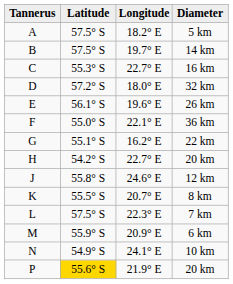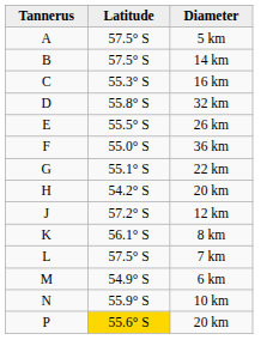 <table class="wikitable">
 <tr>
 <th width="25%" style="background:#eeeeee;">Tannerus</th>
 <th width="25%" style="background:#eeeeee;">Latitude</th>
-<th width="25%" style="background:#eeeeee;">Longitude</th>
 <th width="25%" style="background:#eeeeee;">Diameter</th>
 </tr>
 <tr>
 <td align="center">A</td>
 <td align="center">57.5° S</td>
-<td align="center">18.2° E</td>
 <td align="center">5 km</td>
 </tr>
 <tr>
 <td align="center">B</td>
 <td align="center">57.5° S</td>
-<td align="center">19.7° E</td>
 <td align="center">14 km</td>
 </tr>
 <tr>
 <td align="center">C</td>
 <td align="center">55.3° S</td>
-<td align="center">22.7° E</td>
 <td align="center">16 km</td>
 </tr>
 <tr>
 <td align="center">D</td>
-<td align="center">57.2° S</td>
-<td align="center">18.0° E</td>
+<td align="center">55.8° S</td>
 <td align="center">32 km</td>
 </tr>
 <tr>
 <td align="center">E</td>
-<td align="center">56.1° S</td>
-<td align="center">19.6° E</td>
+<td align="center">55.5° S</td>
 <td align="center">26 km</td>
 </tr>
 <tr>
 <td align="center">F</td>
 <td align="center">55.0° S</td>
-<td align="center">22.1° E</td>
 <td align="center">36 km</td>
 </tr>
 <tr>
 <td align="center">G</td>
 <td align="center">55.1° S</td>
-<td align="center">16.2° E</td>
 <td align="center">22 km</td>
 </tr>
 <tr>
 <td align="center">H</td>
 <td align="center">54.2° S</td>
-<td align="center">22.7° E</td>
 <td align="center">20 km</td>
 </tr>
 <tr>
 <td align="center">J</td>
-<td align="center">55.8° S</td>
-<td align="center">24.6° E</td>
+<td align="center">57.2° S</td>
 <td align="center">12 km</td>
 </tr>
 <tr>
 <td align="center">K</td>
-<td align="center">55.5° S</td>
-<td align="center">20.7° E</td>
+<td align="center">56.1° S</td>
 <td align="center">8 km</td>
 </tr>
 <tr>
 <td align="center">L</td>
 <td align="center">57.5° S</td>
-<td align="center">22.3° E</td>
 <td align="center">7 km</td>
 </tr>
 <tr>
 <td align="center">M</td>
-<td align="center">55.9° S</td>
-<td align="center">20.9° E</td>
+<td align="center">54.9° S</td>
 <td align="center">6 km</td>
 </tr>
 <tr>
 <td align="center">N</td>
-<td align="center">54.9° S</td>
-<td align="center">24.1° E</td>
+<td align="center">55.9° S</td>
 <td align="center">10 km</td>
 </tr>
 <tr>
 <td align="center">P</td>
 <td align="center" style="background: gold;">55.6° S</td>
-<td align="center">21.9° E</td>
 <td align="center">20 km</td>
 </tr>
 </table>
